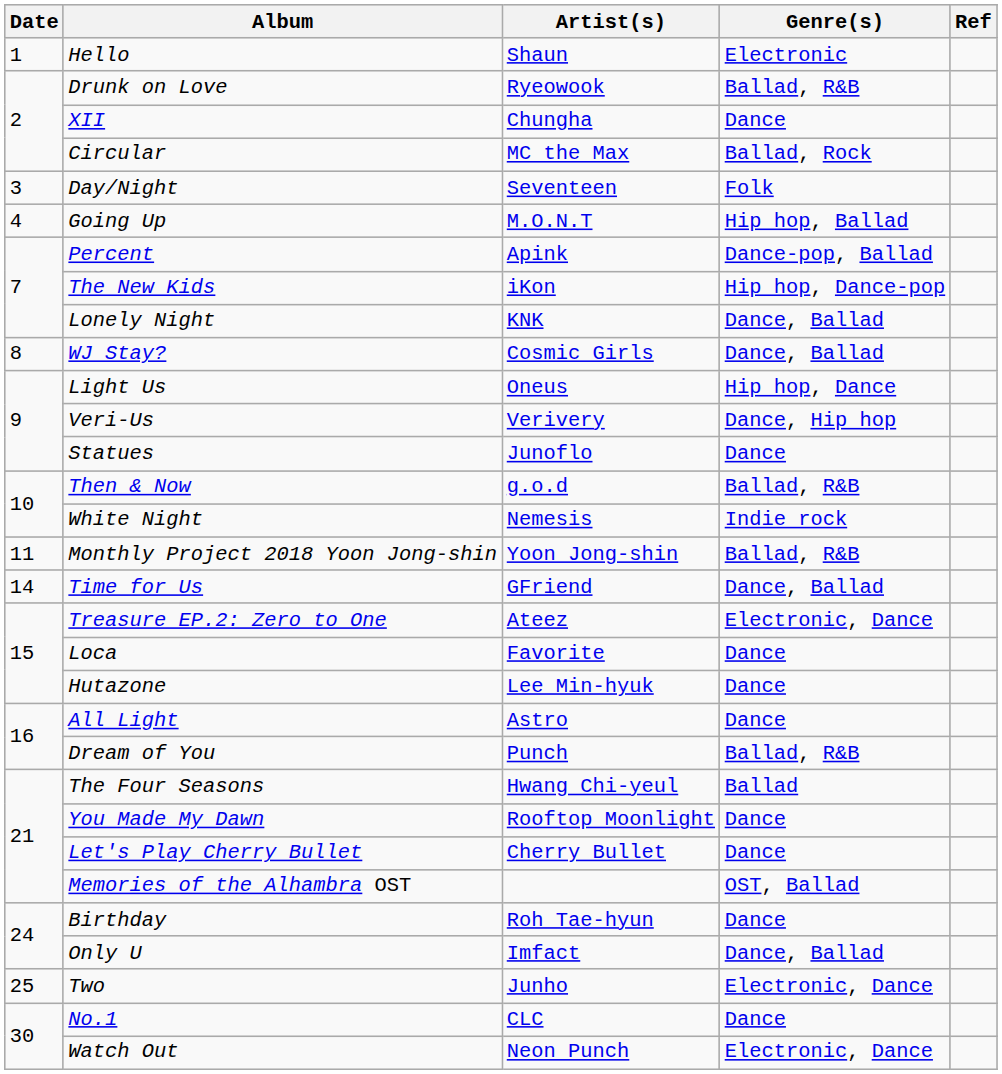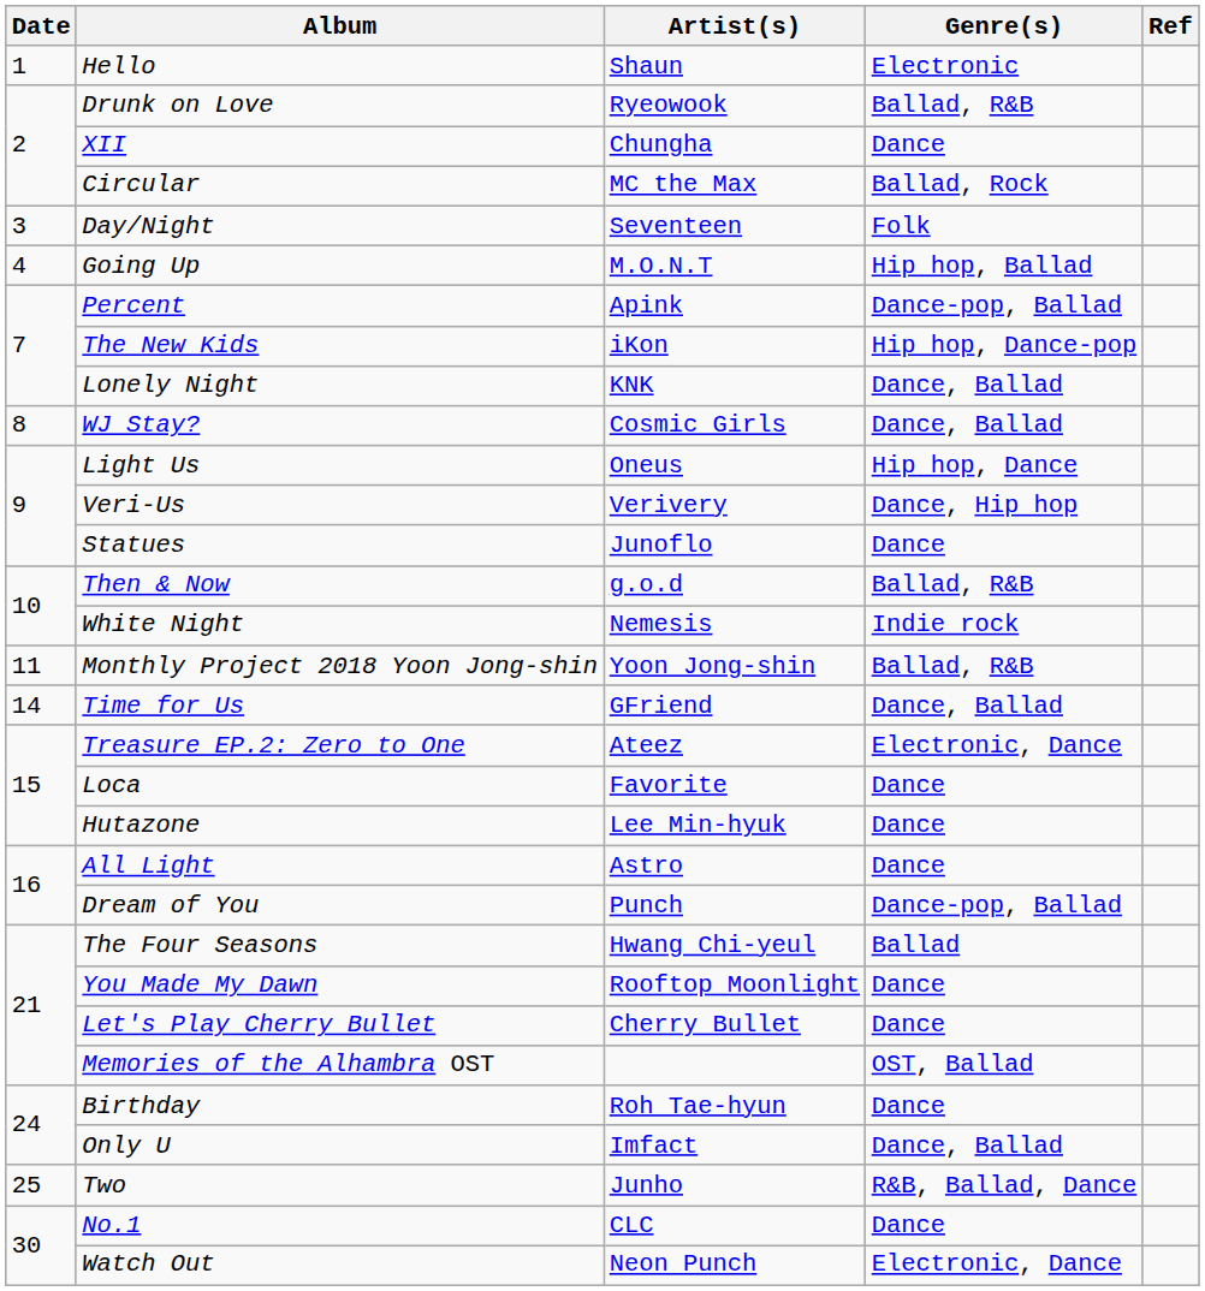 <table class="wikitable">
 <tr>
 <th>Date</th>
 <th>Album</th>
 <th>Artist(s)</th>
 <th>Genre(s)</th>
 <th>Ref</th>
 </tr>
 <tr>
 <td>1</td>
 <td><em>Hello</em></td>
 <td><a href='#'>Shaun</a></td>
 <td><a href='#'>Electronic</a></td>
 <td></td>
 </tr>
 <tr>
 <td rowspan="3">2</td>
 <td><em>Drunk on Love</em></td>
 <td><a href='#'>Ryeowook</a></td>
 <td><a href='#'>Ballad</a>, <a href='#'>R&B</a></td>
 <td></td>
 </tr>
 <tr>
 <td><em><a href='#'>XII</a></em></td>
 <td><a href='#'>Chungha</a></td>
 <td><a href='#'>Dance</a></td>
 <td></td>
 </tr>
 <tr>
 <td><em>Circular</em></td>
 <td><a href='#'>MC the Max</a></td>
 <td><a href='#'>Ballad</a>, <a href='#'>Rock</a></td>
 <td></td>
 </tr>
 <tr>
 <td rowspan=1>3</td>
 <td><em>Day/Night</em></td>
 <td><a href='#'>Seventeen</a></td>
 <td><a href='#'>Folk</a></td>
 <td></td>
 </tr>
 <tr>
 <td>4</td>
 <td><em>Going Up</em></td>
 <td><a href='#'>M.O.N.T</a></td>
 <td><a href='#'>Hip hop</a>, <a href='#'>Ballad</a></td>
 <td></td>
 </tr>
 <tr>
 <td rowspan=3>7</td>
 <td><em><a href='#'>Percent</a></em></td>
 <td><a href='#'>Apink</a></td>
 <td><a href='#'>Dance-pop</a>, <a href='#'>Ballad</a></td>
 <td></td>
 </tr>
 <tr>
 <td><em><a href='#'>The New Kids</a></em></td>
 <td><a href='#'>iKon</a></td>
 <td><a href='#'>Hip hop</a>, <a href='#'>Dance-pop</a></td>
 <td></td>
 </tr>
 <tr>
 <td><em>Lonely Night</em></td>
 <td><a href='#'>KNK</a></td>
 <td><a href='#'>Dance</a>, <a href='#'>Ballad</a></td>
 <td></td>
 </tr>
 <tr>
 <td>8</td>
 <td><em><a href='#'>WJ Stay?</a></em></td>
 <td><a href='#'>Cosmic Girls</a></td>
 <td><a href='#'>Dance</a>, <a href='#'>Ballad</a></td>
 <td></td>
 </tr>
 <tr>
 <td rowspan=3>9</td>
 <td><em>Light Us</em></td>
 <td><a href='#'>Oneus</a></td>
 <td><a href='#'>Hip hop</a>, <a href='#'>Dance</a></td>
 <td></td>
 </tr>
 <tr>
 <td><em>Veri-Us</em></td>
 <td><a href='#'>Verivery</a></td>
 <td><a href='#'>Dance</a>, <a href='#'>Hip hop</a></td>
 <td></td>
 </tr>
 <tr>
 <td><em>Statues</em></td>
 <td><a href='#'>Junoflo</a></td>
 <td><a href='#'>Dance</a></td>
 <td></td>
 </tr>
 <tr>
 <td rowspan="2">10</td>
 <td><em><a href='#'>Then & Now</a></em></td>
 <td><a href='#'>g.o.d</a></td>
 <td><a href='#'>Ballad</a>, <a href='#'>R&B</a></td>
 <td></td>
 </tr>
 <tr>
 <td><em>White Night</em></td>
 <td><a href='#'>Nemesis</a></td>
 <td><a href='#'>Indie rock</a></td>
 <td></td>
 </tr>
 <tr>
 <td>11</td>
 <td><em>Monthly Project 2018 Yoon Jong-shin</em></td>
 <td><a href='#'>Yoon Jong-shin</a></td>
 <td><a href='#'>Ballad</a>, <a href='#'>R&B</a></td>
 <td></td>
 </tr>
 <tr>
 <td>14</td>
 <td><em><a href='#'>Time for Us</a></em></td>
 <td><a href='#'>GFriend</a></td>
 <td><a href='#'>Dance</a>, <a href='#'>Ballad</a></td>
 <td></td>
 </tr>
 <tr>
 <td rowspan=3>15</td>
 <td><em><a href='#'>Treasure EP.2: Zero to One</a></em></td>
 <td><a href='#'>Ateez</a></td>
 <td><a href='#'>Electronic</a>, <a href='#'>Dance</a></td>
 <td></td>
 </tr>
 <tr>
 <td><em>Loca</em></td>
 <td><a href='#'>Favorite</a></td>
 <td><a href='#'>Dance</a></td>
 <td></td>
 </tr>
 <tr>
 <td><em>Hutazone</em></td>
 <td><a href='#'>Lee Min-hyuk</a></td>
 <td><a href='#'>Dance</a></td>
 <td></td>
 </tr>
 <tr>
 <td rowspan=2>16</td>
 <td><em><a href='#'>All Light</a></em></td>
 <td><a href='#'>Astro</a></td>
 <td><a href='#'>Dance</a></td>
 <td></td>
 </tr>
 <tr>
 <td><em>Dream of You</em></td>
 <td><a href='#'>Punch</a></td>
-<td><a href='#'>Ballad</a>, <a href='#'>R&B</a></td>
+<td><a href='#'>Dance-pop</a>, <a href='#'>Ballad</a></td>
 <td></td>
 </tr>
 <tr>
 <td rowspan=4>21</td>
 <td><em>The Four Seasons</em></td>
 <td><a href='#'>Hwang Chi-yeul</a></td>
 <td><a href='#'>Ballad</a></td>
 <td></td>
 </tr>
 <tr>
 <td><em><a href='#'>You Made My Dawn</a></em></td>
 <td><a href='#'>Rooftop Moonlight</a></td>
 <td><a href='#'>Dance</a></td>
 <td></td>
 </tr>
 <tr>
 <td><em><a href='#'>Let's Play Cherry Bullet</a></em></td>
 <td><a href='#'>Cherry Bullet</a></td>
 <td><a href='#'>Dance</a></td>
 <td></td>
 </tr>
 <tr>
 <td><em><a href='#'>Memories of the Alhambra</a></em> OST</td>
 <td></td>
 <td><a href='#'>OST</a>, <a href='#'>Ballad</a></td>
 <td></td>
 </tr>
 <tr>
 <td rowspan="2">24</td>
 <td><em>Birthday</em></td>
 <td><a href='#'>Roh Tae-hyun</a></td>
 <td><a href='#'>Dance</a></td>
 <td></td>
 </tr>
 <tr>
 <td><em>Only U</em></td>
 <td><a href='#'>Imfact</a></td>
 <td><a href='#'>Dance</a>, <a href='#'>Ballad</a></td>
 <td></td>
 </tr>
 <tr>
 <td>25</td>
 <td><em>Two</em></td>
 <td><a href='#'>Junho</a></td>
-<td><a href='#'>Electronic</a>, <a href='#'>Dance</a></td>
+<td><a href='#'>R&B</a>, <a href='#'>Ballad</a>, <a href='#'>Dance</a></td>
 <td></td>
 </tr>
 <tr>
 <td rowspan="2">30</td>
 <td><a href='#'><em>No.1</em></a></td>
 <td><a href='#'>CLC</a></td>
 <td><a href='#'>Dance</a></td>
 <td></td>
 </tr>
 <tr>
 <td><em>Watch Out</em></td>
 <td><a href='#'>Neon Punch</a></td>
 <td><a href='#'>Electronic</a>, <a href='#'>Dance</a></td>
 <td></td>
 </tr>
 </table>
